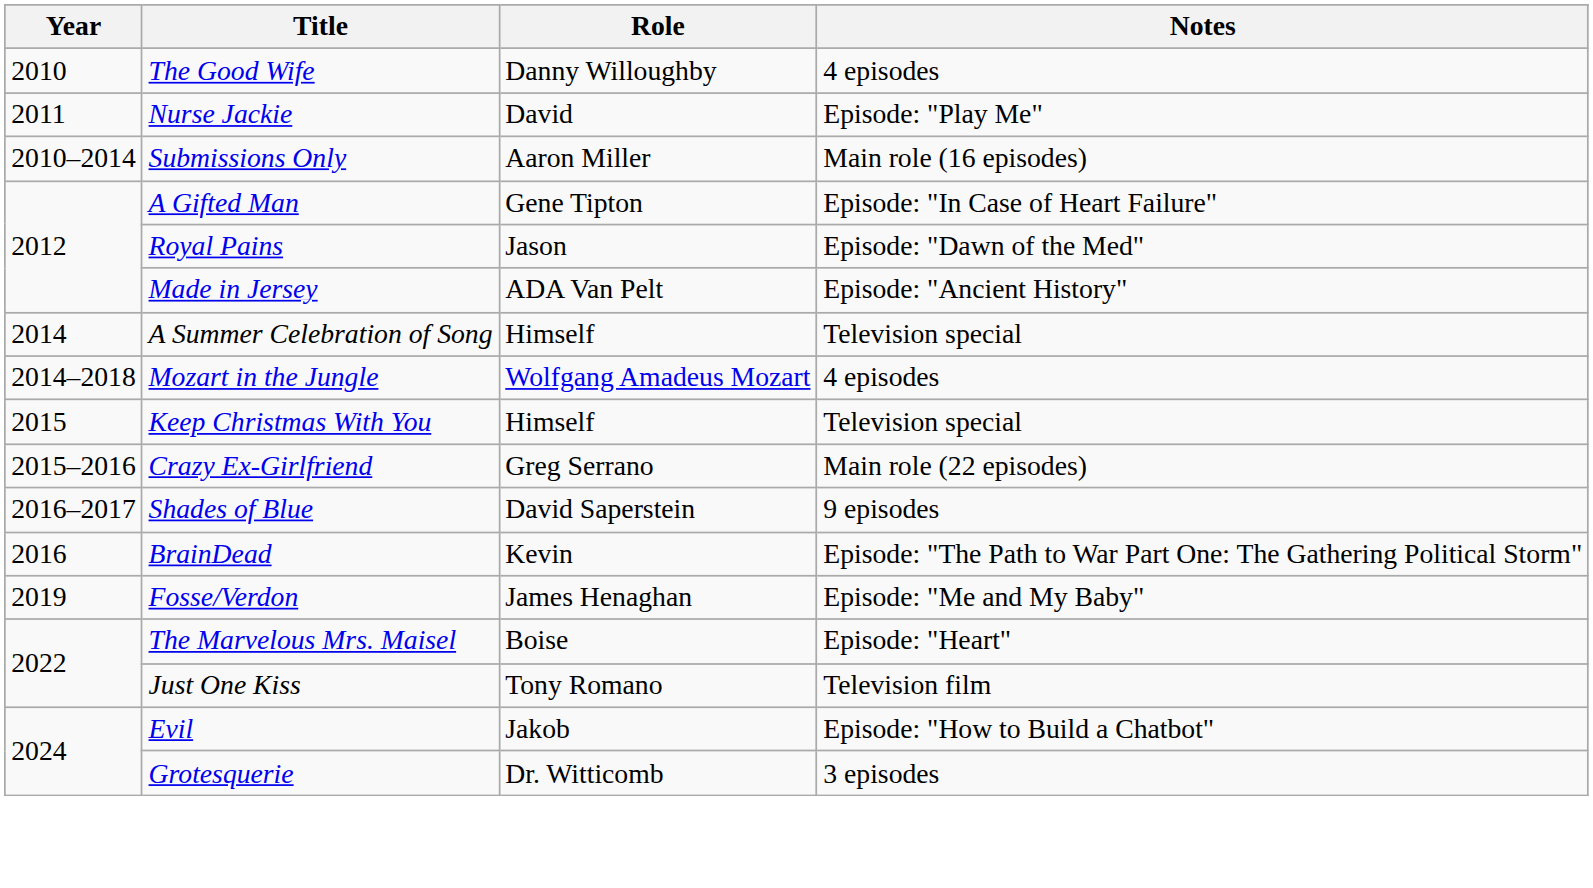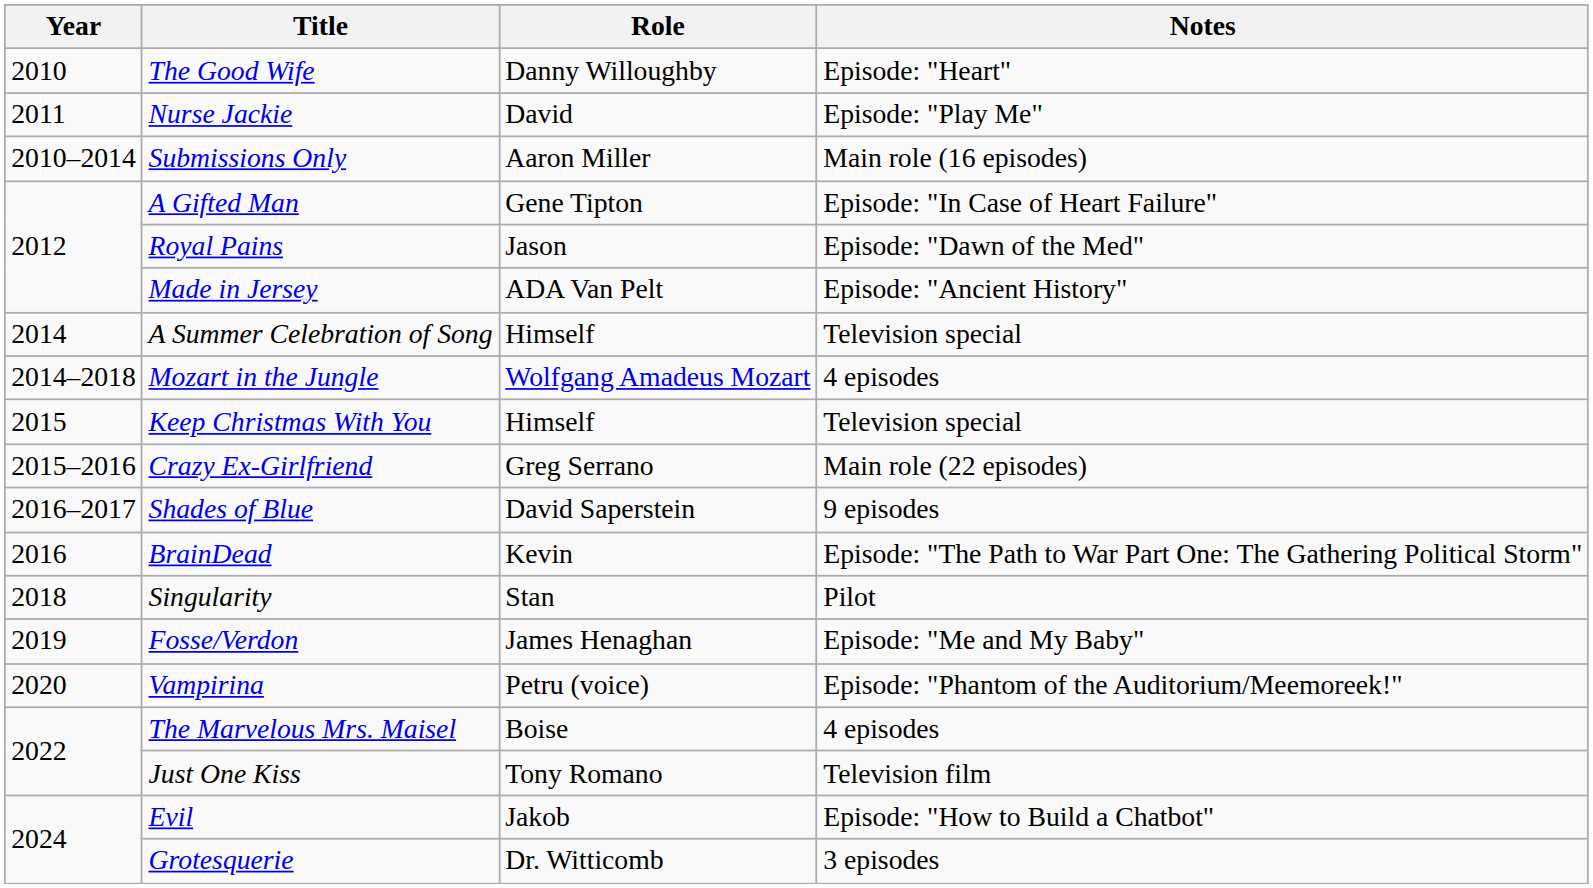 <table class="wikitable sortable">
 <tr>
 <th>Year</th>
 <th>Title</th>
 <th>Role</th>
 <th>Notes</th>
 </tr>
 <tr>
 <td>2010</td>
 <td><em><a href='#'>The Good Wife</a></em></td>
 <td>Danny Willoughby</td>
-<td>4 episodes</td>
+<td>Episode: "Heart"</td>
 </tr>
 <tr>
 <td>2011</td>
 <td><em><a href='#'>Nurse Jackie</a></em></td>
 <td>David</td>
 <td>Episode: "Play Me"</td>
 </tr>
 <tr>
 <td>2010–2014</td>
 <td><em><a href='#'>Submissions Only</a></em></td>
 <td>Aaron Miller</td>
 <td>Main role (16 episodes)</td>
 </tr>
 <tr>
 <td rowspan="3">2012</td>
 <td><em><a href='#'>A Gifted Man</a></em></td>
 <td>Gene Tipton</td>
 <td>Episode: "In Case of Heart Failure"</td>
 </tr>
 <tr>
 <td><em><a href='#'>Royal Pains</a></em></td>
 <td>Jason</td>
 <td>Episode: "Dawn of the Med"</td>
 </tr>
 <tr>
 <td><em><a href='#'>Made in Jersey</a></em></td>
 <td>ADA Van Pelt</td>
 <td>Episode: "Ancient History"</td>
 </tr>
 <tr>
 <td>2014</td>
 <td><em>A Summer Celebration of Song</em></td>
 <td>Himself</td>
 <td>Television special</td>
 </tr>
 <tr>
 <td>2014–2018</td>
 <td><em><a href='#'>Mozart in the Jungle</a></em></td>
 <td><a href='#'>Wolfgang Amadeus Mozart</a></td>
 <td>4 episodes</td>
 </tr>
 <tr>
 <td>2015</td>
 <td><em><a href='#'>Keep Christmas With You</a></em></td>
 <td>Himself</td>
 <td>Television special</td>
 </tr>
 <tr>
 <td>2015–2016</td>
 <td><em><a href='#'>Crazy Ex-Girlfriend</a></em></td>
 <td>Greg Serrano</td>
 <td>Main role (22 episodes)</td>
 </tr>
 <tr>
 <td>2016–2017</td>
 <td><em><a href='#'>Shades of Blue</a></em></td>
 <td>David Saperstein</td>
 <td>9 episodes</td>
 </tr>
 <tr>
 <td>2016</td>
 <td><em><a href='#'>BrainDead</a></em></td>
 <td>Kevin</td>
 <td>Episode: "The Path to War Part One: The Gathering Political Storm"</td>
 </tr>
 <tr>
+<td>2018</td>
+<td><em>Singularity</em></td>
+<td>Stan</td>
+<td>Pilot</td>
+</tr>
+<tr>
 <td>2019</td>
 <td><em><a href='#'>Fosse/Verdon</a></em></td>
 <td>James Henaghan</td>
 <td>Episode: "Me and My Baby"</td>
 </tr>
 <tr>
+<td>2020</td>
+<td><em><a href='#'>Vampirina</a></em></td>
+<td>Petru (voice)</td>
+<td>Episode: "Phantom of the Auditorium/Meemoreek!"</td>
+</tr>
+<tr>
 <td rowspan="2">2022</td>
 <td><em><a href='#'>The Marvelous Mrs. Maisel</a></em></td>
 <td>Boise</td>
-<td>Episode: "Heart"</td>
+<td>4 episodes</td>
 </tr>
 <tr>
 <td><em>Just One Kiss</em></td>
 <td>Tony Romano</td>
 <td>Television film</td>
 </tr>
 <tr>
 <td rowspan="2">2024</td>
 <td><em><a href='#'>Evil</a></em></td>
 <td>Jakob</td>
 <td>Episode: "How to Build a Chatbot"</td>
 </tr>
 <tr>
 <td><em><a href='#'>Grotesquerie</a></em></td>
 <td>Dr. Witticomb</td>
 <td>3 episodes</td>
 </tr>
 </table>
